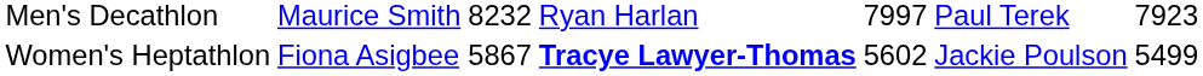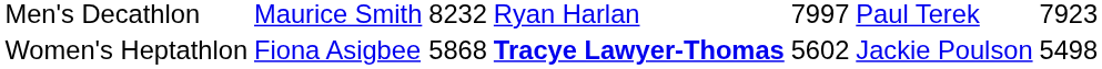 <table>
 <tr>
 <td>Men's Decathlon</td>
 <td align=left><a href='#'>Maurice Smith</a> <br></td>
 <td>8232</td>
 <td align=left><a href='#'>Ryan Harlan</a> <br></td>
 <td>7997</td>
 <td align=left><a href='#'>Paul Terek</a> <br></td>
 <td>7923</td>
 </tr>
 <tr>
 <td>Women's Heptathlon</td>
 <td align=left><a href='#'>Fiona Asigbee</a> <br></td>
-<td>5867</td>
+<td>5868</td>
 <td align=left><strong><a href='#'>Tracye Lawyer-Thomas</a> <br></strong></td>
 <td>5602</td>
 <td align=left><a href='#'>Jackie Poulson</a> <br></td>
-<td>5499</td>
+<td>5498</td>
 </tr>
 </table>
